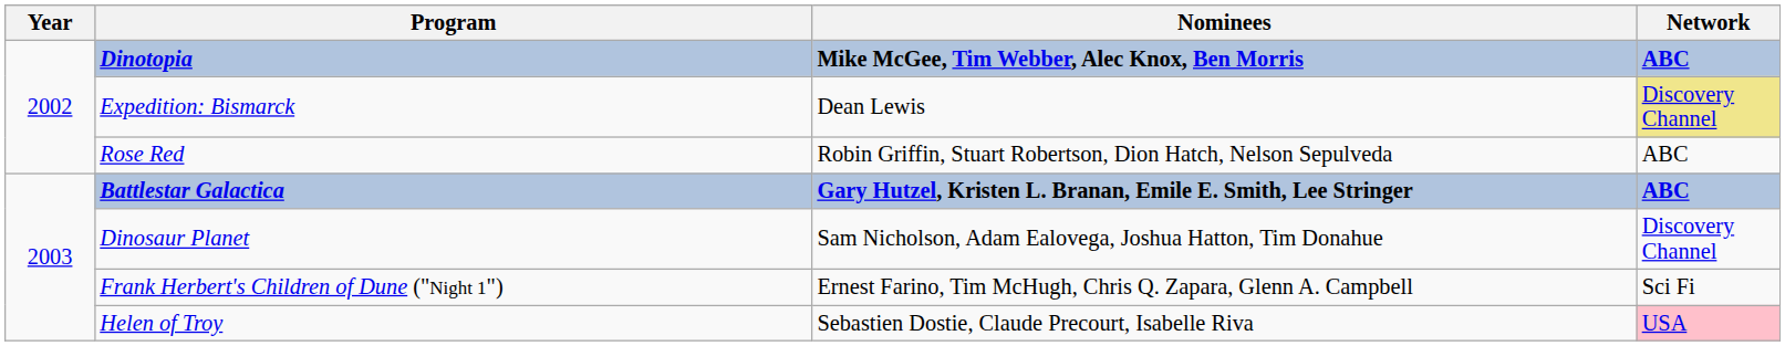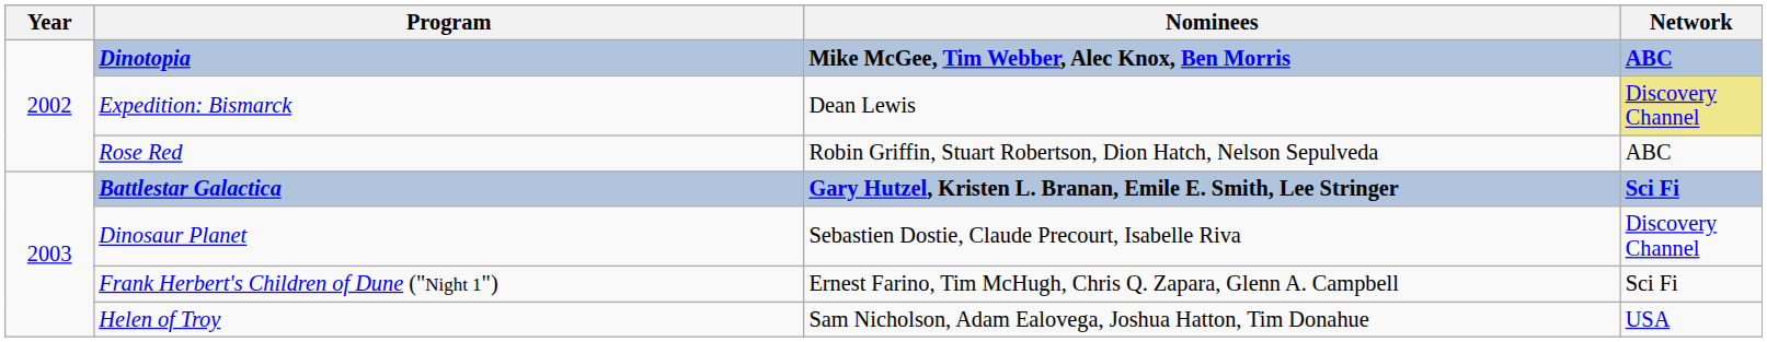 <table class="wikitable" style="width:100%">
 <tr bgcolor="#bebebe">
 <th width="5%">Year</th>
 <th width="40%">Program</th>
 <th width="46%">Nominees</th>
 <th width="8%">Network</th>
 </tr>
 <tr>
 <td rowspan="3" style="text-align:center;"><a href='#'>2002</a><br></td>
 <td style="background:#B0C4DE;"><strong><em><a href='#'>Dinotopia</a></em></strong></td>
 <td style="background:#B0C4DE;"><strong>Mike McGee, <a href='#'>Tim Webber</a>, Alec Knox, <a href='#'>Ben Morris</a></strong></td>
 <td style="background:#B0C4DE;"><strong><a href='#'>ABC</a></strong></td>
 </tr>
 <tr>
 <td><em><a href='#'>Expedition: Bismarck</a></em></td>
 <td>Dean Lewis</td>
 <td style="background: khaki;"><a href='#'>Discovery Channel</a></td>
 </tr>
 <tr>
 <td><em><a href='#'>Rose Red</a></em></td>
 <td>Robin Griffin, Stuart Robertson, Dion Hatch, Nelson Sepulveda</td>
 <td>ABC</td>
 </tr>
 <tr>
 <td rowspan="4" style="text-align:center;"><a href='#'>2003</a><br></td>
 <td style="background:#B0C4DE;"><strong><em><a href='#'>Battlestar Galactica</a></em></strong></td>
 <td style="background:#B0C4DE;"><strong><a href='#'>Gary Hutzel</a>, Kristen L. Branan, Emile E. Smith, Lee Stringer</strong></td>
-<td style="background:#B0C4DE;"><strong><a href='#'>ABC</a></strong></td>
+<td style="background:#B0C4DE;"><strong><a href='#'>Sci Fi</a></strong></td>
 </tr>
 <tr>
 <td><em><a href='#'>Dinosaur Planet</a></em></td>
-<td>Sam Nicholson, Adam Ealovega, Joshua Hatton, Tim Donahue</td>
+<td>Sebastien Dostie, Claude Precourt, Isabelle Riva</td>
 <td><a href='#'>Discovery Channel</a></td>
 </tr>
 <tr>
 <td><em><a href='#'>Frank Herbert's Children of Dune</a></em> ("<small>Night 1</small>")</td>
 <td>Ernest Farino, Tim McHugh, Chris Q. Zapara, Glenn A. Campbell</td>
 <td>Sci Fi</td>
 </tr>
 <tr>
 <td><em><a href='#'>Helen of Troy</a></em></td>
-<td>Sebastien Dostie, Claude Precourt, Isabelle Riva</td>
-<td style="background: pink;"><a href='#'>USA</a></td>
+<td>Sam Nicholson, Adam Ealovega, Joshua Hatton, Tim Donahue</td>
+<td><a href='#'>USA</a></td>
 </tr>
 </table>
